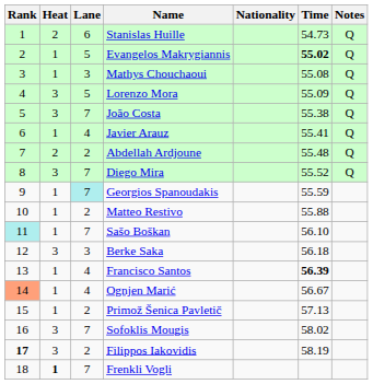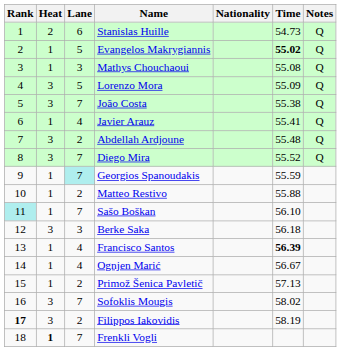 <table class="wikitable sortable" style="text-align:center">
 <tr>
 <th>Rank</th>
 <th>Heat</th>
 <th>Lane</th>
 <th>Name</th>
 <th>Nationality</th>
 <th>Time</th>
 <th>Notes</th>
 </tr>
 <tr bgcolor=ccffcc>
 <td>1</td>
 <td>2</td>
 <td>6</td>
 <td align=left><a href='#'>Stanislas Huille</a></td>
 <td align=left></td>
 <td>54.73</td>
 <td>Q</td>
 </tr>
 <tr bgcolor=ccffcc>
 <td>2</td>
 <td>1</td>
 <td>5</td>
 <td align=left><a href='#'>Evangelos Makrygiannis</a></td>
 <td align=left></td>
 <td><strong>55.02</strong></td>
 <td>Q</td>
 </tr>
 <tr bgcolor=ccffcc>
 <td>3</td>
 <td>1</td>
 <td>3</td>
 <td align=left><a href='#'>Mathys Chouchaoui </a></td>
 <td align=left></td>
 <td>55.08</td>
 <td>Q</td>
 </tr>
 <tr bgcolor=ccffcc>
 <td>4</td>
 <td>3</td>
 <td>5</td>
 <td align=left><a href='#'>Lorenzo Mora</a></td>
 <td align=left></td>
 <td>55.09</td>
 <td>Q</td>
 </tr>
 <tr bgcolor=ccffcc>
 <td>5</td>
 <td>3</td>
 <td>7</td>
 <td align=left><a href='#'>João Costa</a></td>
 <td align=left></td>
 <td>55.38</td>
 <td>Q</td>
 </tr>
 <tr bgcolor=ccffcc>
 <td>6</td>
 <td>1</td>
 <td>4</td>
 <td align=left><a href='#'>Javier Arauz</a></td>
 <td align=left></td>
 <td>55.41</td>
 <td>Q</td>
 </tr>
 <tr bgcolor=ccffcc>
 <td>7</td>
-<td>2</td>
+<td>3</td>
 <td>2</td>
 <td align=left><a href='#'>Abdellah Ardjoune</a></td>
 <td align=left></td>
 <td>55.48</td>
 <td>Q</td>
 </tr>
 <tr bgcolor=ccffcc>
 <td>8</td>
 <td>3</td>
 <td>7</td>
 <td align=left><a href='#'>Diego Mira</a></td>
 <td align=left></td>
 <td>55.52</td>
 <td>Q</td>
 </tr>
 <tr>
 <td>9</td>
 <td>1</td>
 <td style="background: paleturquoise;">7</td>
 <td align=left><a href='#'>Georgios Spanoudakis</a></td>
 <td align=left></td>
 <td>55.59</td>
 <td></td>
 </tr>
 <tr>
 <td>10</td>
 <td>1</td>
 <td>2</td>
 <td align=left><a href='#'>Matteo Restivo</a></td>
 <td align=left></td>
 <td>55.88</td>
 <td></td>
 </tr>
 <tr>
 <td style="background: paleturquoise;">11</td>
 <td>1</td>
 <td>7</td>
 <td align=left><a href='#'>Sašo Boškan</a></td>
 <td align=left></td>
 <td>56.10</td>
 <td></td>
 </tr>
 <tr>
 <td>12</td>
 <td>3</td>
 <td>3</td>
 <td align=left><a href='#'>Berke Saka</a></td>
 <td align=left></td>
 <td>56.18</td>
 <td></td>
 </tr>
 <tr>
 <td>13</td>
 <td>1</td>
 <td>4</td>
 <td align=left><a href='#'>Francisco Santos</a></td>
 <td align=left></td>
 <td><strong>56.39</strong></td>
 <td></td>
 </tr>
 <tr>
-<td style="background: lightsalmon;">14</td>
+<td>14</td>
 <td>1</td>
 <td>4</td>
 <td align=left><a href='#'>Ognjen Marić</a></td>
 <td align=left></td>
 <td>56.67</td>
 <td></td>
 </tr>
 <tr>
 <td>15</td>
 <td>1</td>
 <td>2</td>
 <td align=left><a href='#'>Primož Šenica Pavletič</a></td>
 <td align=left></td>
 <td>57.13</td>
 <td></td>
 </tr>
 <tr>
 <td>16</td>
 <td>3</td>
 <td>7</td>
 <td align=left><a href='#'>Sofoklis Mougis</a></td>
 <td align=left></td>
 <td>58.02</td>
 <td></td>
 </tr>
 <tr>
 <td><strong>17</strong></td>
 <td>3</td>
 <td>2</td>
 <td align=left><a href='#'>Filippos Iakovidis</a></td>
 <td align=left></td>
 <td>58.19</td>
 <td></td>
 </tr>
 <tr>
 <td>18</td>
 <td><strong>1</strong></td>
 <td>7</td>
 <td align=left><a href='#'>Frenkli Vogli</a></td>
 <td align=left></td>
 <td></td>
 <td></td>
 </tr>
 </table>
